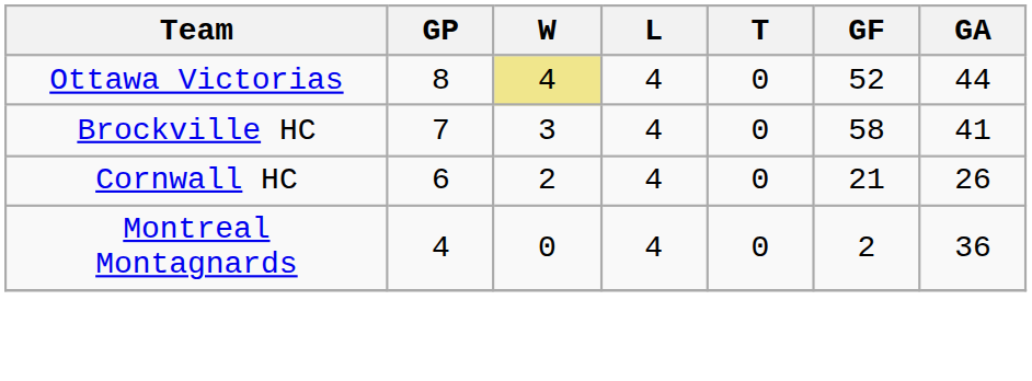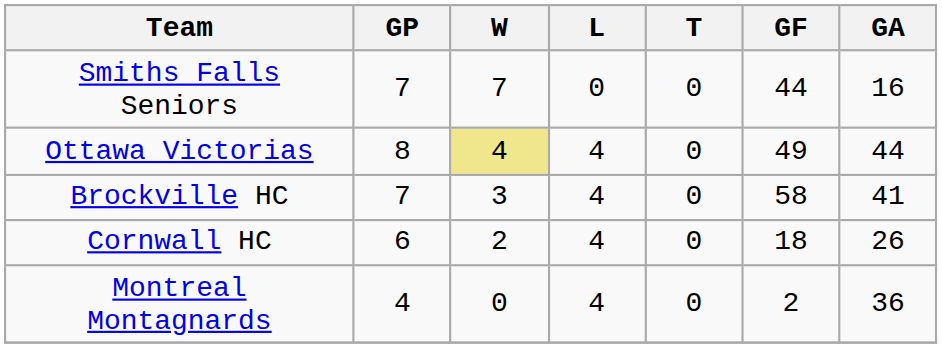 <table class="wikitable" style="text-align:center;">
 <tr>
 <th style="width:12em">Team</th>
 <th style="width:3em">GP</th>
 <th style="width:3em">W</th>
 <th style="width:3em">L</th>
 <th style="width:3em">T</th>
 <th style="width:3em">GF</th>
 <th style="width:3em">GA</th>
 </tr>
 <tr>
+<td><a href='#'>Smiths Falls</a> Seniors</td>
+<td>7</td>
+<td>7</td>
+<td>0</td>
+<td>0</td>
+<td>44</td>
+<td>16</td>
+</tr>
+<tr>
 <td><a href='#'>Ottawa Victorias</a></td>
 <td>8</td>
 <td style="background: khaki;">4</td>
 <td>4</td>
 <td>0</td>
-<td>52</td>
+<td>49</td>
 <td>44</td>
 </tr>
 <tr>
 <td><a href='#'>Brockville</a> HC</td>
 <td>7</td>
 <td>3</td>
 <td>4</td>
 <td>0</td>
 <td>58</td>
 <td>41</td>
 </tr>
 <tr>
 <td><a href='#'>Cornwall</a> HC</td>
 <td>6</td>
 <td>2</td>
 <td>4</td>
 <td>0</td>
-<td>21</td>
+<td>18</td>
 <td>26</td>
 </tr>
 <tr>
 <td><a href='#'>Montreal Montagnards</a></td>
 <td>4</td>
 <td>0</td>
 <td>4</td>
 <td>0</td>
 <td>2</td>
 <td>36</td>
 </tr>
 <tr>
 </tr>
 </table>
